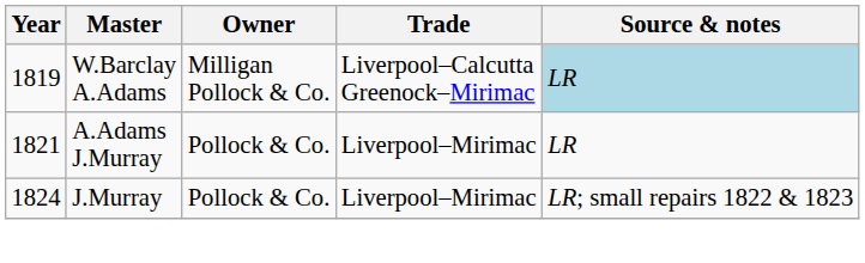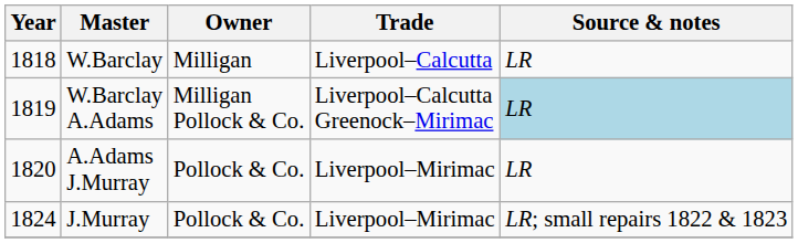 <table class=" wikitable">
 <tr>
 <th>Year</th>
 <th>Master</th>
 <th>Owner</th>
 <th>Trade</th>
 <th>Source & notes</th>
 </tr>
 <tr>
+<td>1818</td>
+<td>W.Barclay</td>
+<td>Milligan</td>
+<td>Liverpool–<a href='#'>Calcutta</a></td>
+<td><em>LR</em></td>
+</tr>
+<tr>
 <td>1819</td>
 <td>W.Barclay<br>A.Adams</td>
 <td>Milligan<br>Pollock & Co.</td>
 <td>Liverpool–Calcutta<br>Greenock–<a href='#'>Mirimac</a></td>
 <td style="background: lightblue;"><em>LR</em></td>
 </tr>
 <tr>
-<td>1821</td>
+<td>1820</td>
 <td>A.Adams<br>J.Murray</td>
 <td>Pollock & Co.</td>
 <td>Liverpool–Mirimac</td>
 <td><em>LR</em></td>
 </tr>
 <tr>
 <td>1824</td>
 <td>J.Murray</td>
 <td>Pollock & Co.</td>
 <td>Liverpool–Mirimac</td>
 <td><em>LR</em>; small repairs 1822 & 1823</td>
 </tr>
 <tr>
 </tr>
 </table>
